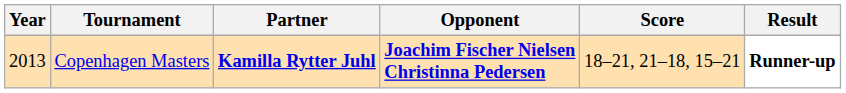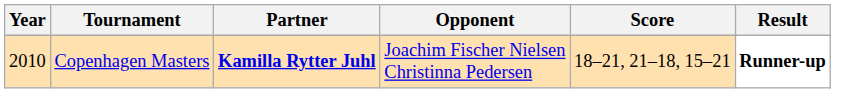 <table class="sortable wikitable" style="font-size: 90%;">
 <tr>
 <th>Year</th>
 <th>Tournament</th>
 <th>Partner</th>
 <th>Opponent</th>
 <th>Score</th>
 <th>Result</th>
 </tr>
 <tr>
 </tr>
 <tr style="background:#FFE0AF">
-<td align="center">2013</td>
+<td align="center">2010</td>
 <td align="left"><a href='#'>Copenhagen Masters</a></td>
 <td align="left"><strong> <a href='#'>Kamilla Rytter Juhl</a></strong></td>
-<td align="left"><strong> <a href='#'>Joachim Fischer Nielsen</a><br> <a href='#'>Christinna Pedersen</a></strong></td>
+<td align="left"> <a href='#'>Joachim Fischer Nielsen</a><br> <a href='#'>Christinna Pedersen</a></td>
 <td align="left">18–21, 21–18, 15–21</td>
 <td style="text-align:left; background:white"> <strong>Runner-up</strong></td>
 </tr>
 </table>
